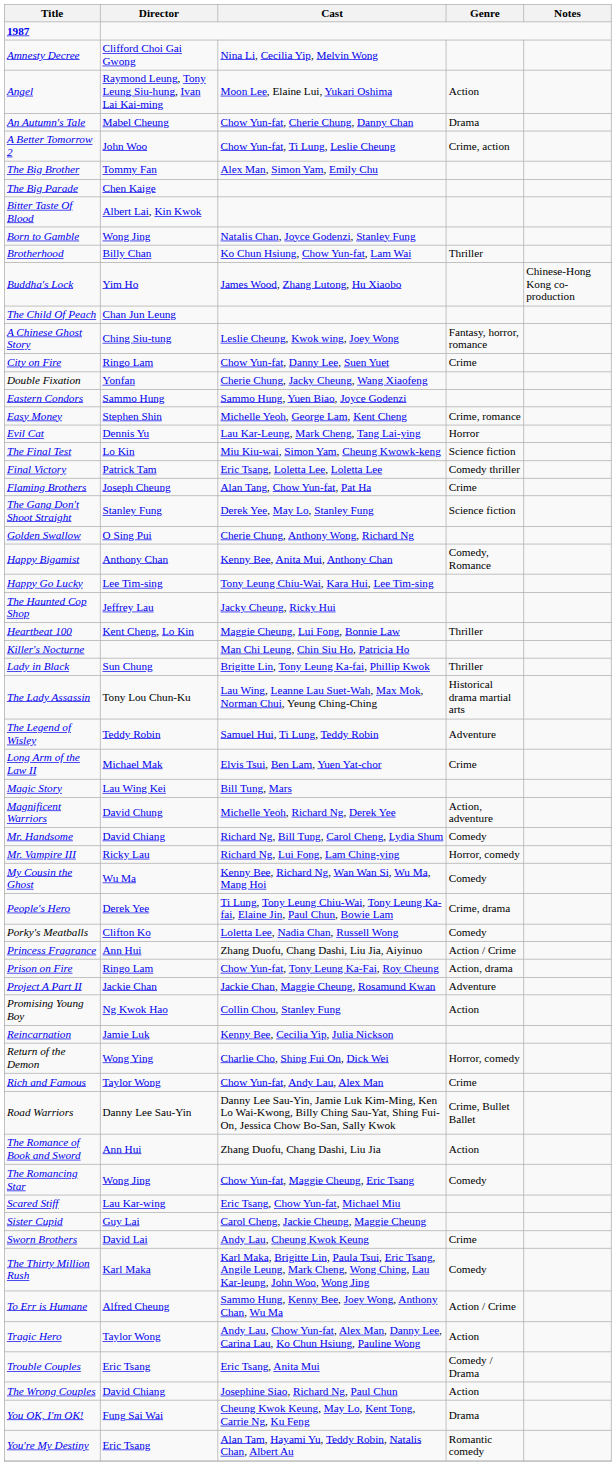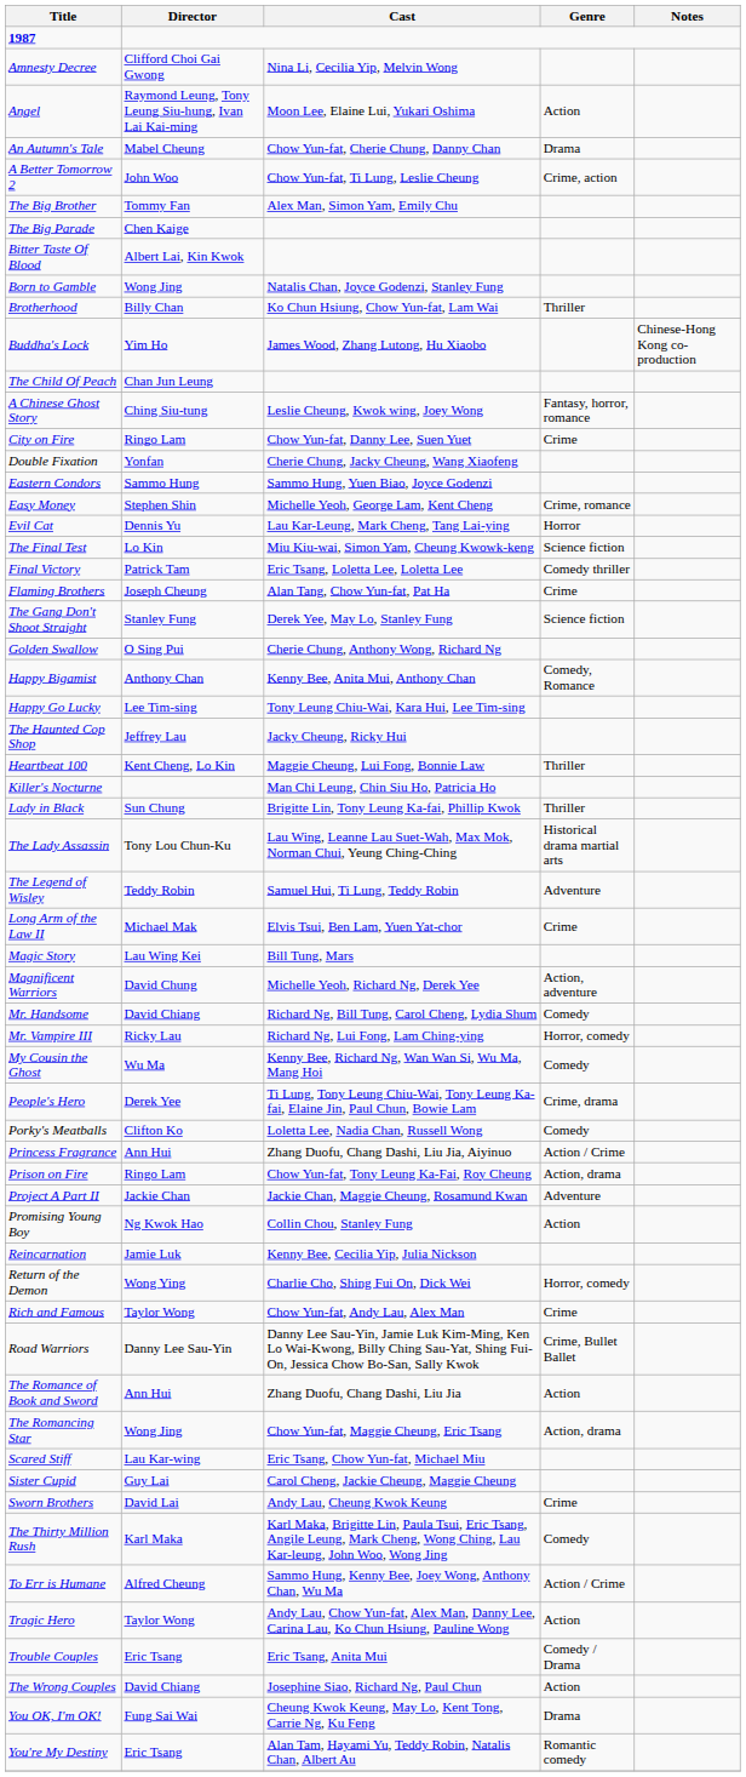 <table class="wikitable">
 <tr>
 <th>Title</th>
 <th>Director</th>
 <th>Cast</th>
 <th>Genre</th>
 <th>Notes</th>
 </tr>
 <tr>
 <td><strong><a href='#'>1987</a></strong></td>
 </tr>
 <tr>
 <td><em><a href='#'>Amnesty Decree</a></em></td>
 <td><a href='#'>Clifford Choi Gai Gwong</a></td>
 <td><a href='#'>Nina Li</a>, <a href='#'>Cecilia Yip</a>, <a href='#'>Melvin Wong</a></td>
 <td></td>
 <td></td>
 </tr>
 <tr>
 <td><em><a href='#'>Angel</a></em></td>
 <td><a href='#'>Raymond Leung</a>, <a href='#'>Tony Leung Siu-hung</a>, <a href='#'>Ivan Lai Kai-ming</a></td>
 <td><a href='#'>Moon Lee</a>, Elaine Lui, <a href='#'>Yukari Oshima</a></td>
 <td>Action</td>
 <td></td>
 </tr>
 <tr>
 <td><em><a href='#'>An Autumn's Tale</a></em></td>
 <td><a href='#'>Mabel Cheung</a></td>
 <td><a href='#'>Chow Yun-fat</a>, <a href='#'>Cherie Chung</a>, <a href='#'>Danny Chan</a></td>
 <td>Drama</td>
 <td></td>
 </tr>
 <tr>
 <td><em><a href='#'>A Better Tomorrow 2</a></em></td>
 <td><a href='#'>John Woo</a></td>
 <td><a href='#'>Chow Yun-fat</a>, <a href='#'>Ti Lung</a>, <a href='#'>Leslie Cheung</a></td>
 <td>Crime, action</td>
 <td></td>
 </tr>
 <tr>
 <td><em><a href='#'>The Big Brother</a></em></td>
 <td><a href='#'>Tommy Fan</a></td>
 <td><a href='#'>Alex Man</a>, <a href='#'>Simon Yam</a>, <a href='#'>Emily Chu</a></td>
 <td></td>
 <td></td>
 </tr>
 <tr>
 <td><em><a href='#'>The Big Parade</a></em></td>
 <td><a href='#'>Chen Kaige</a></td>
 <td></td>
 <td></td>
 <td></td>
 </tr>
 <tr>
 <td><em><a href='#'>Bitter Taste Of Blood</a></em></td>
 <td><a href='#'>Albert Lai</a>, <a href='#'>Kin Kwok</a></td>
 <td></td>
 <td></td>
 <td></td>
 </tr>
 <tr>
 <td><em><a href='#'>Born to Gamble</a></em></td>
 <td><a href='#'>Wong Jing</a></td>
 <td><a href='#'>Natalis Chan</a>, <a href='#'>Joyce Godenzi</a>, <a href='#'>Stanley Fung</a></td>
 <td></td>
 <td></td>
 </tr>
 <tr>
 <td><em><a href='#'>Brotherhood</a></em></td>
 <td><a href='#'>Billy Chan</a></td>
 <td><a href='#'>Ko Chun Hsiung</a>, <a href='#'>Chow Yun-fat</a>, <a href='#'>Lam Wai</a></td>
 <td>Thriller</td>
 <td></td>
 </tr>
 <tr>
 <td><em><a href='#'>Buddha's Lock</a></em></td>
 <td><a href='#'>Yim Ho</a></td>
 <td><a href='#'>James Wood</a>, <a href='#'>Zhang Lutong</a>, <a href='#'>Hu Xiaobo</a></td>
 <td></td>
 <td>Chinese-Hong Kong co-production</td>
 </tr>
 <tr>
 <td><em><a href='#'>The Child Of Peach</a></em></td>
 <td><a href='#'>Chan Jun Leung</a></td>
 <td></td>
 <td></td>
 <td></td>
 </tr>
 <tr>
 <td><em><a href='#'>A Chinese Ghost Story</a></em></td>
 <td><a href='#'>Ching Siu-tung</a></td>
 <td><a href='#'>Leslie Cheung</a>, <a href='#'>Kwok wing</a>, <a href='#'>Joey Wong</a></td>
 <td>Fantasy, horror, romance</td>
 <td></td>
 </tr>
 <tr>
 <td><em><a href='#'>City on Fire</a></em></td>
 <td><a href='#'>Ringo Lam</a></td>
 <td><a href='#'>Chow Yun-fat</a>, <a href='#'>Danny Lee</a>, <a href='#'>Suen Yuet</a></td>
 <td>Crime</td>
 <td></td>
 </tr>
 <tr>
 <td><em>Double Fixation</em></td>
 <td><a href='#'>Yonfan</a></td>
 <td><a href='#'>Cherie Chung</a>, <a href='#'>Jacky Cheung</a>, <a href='#'>Wang Xiaofeng</a></td>
 <td></td>
 <td></td>
 </tr>
 <tr>
 <td><em><a href='#'>Eastern Condors</a></em></td>
 <td><a href='#'>Sammo Hung</a></td>
 <td><a href='#'>Sammo Hung</a>, <a href='#'>Yuen Biao</a>, <a href='#'>Joyce Godenzi</a></td>
 <td></td>
 <td></td>
 </tr>
 <tr>
 <td><em><a href='#'>Easy Money</a></em></td>
 <td><a href='#'>Stephen Shin</a></td>
 <td><a href='#'>Michelle Yeoh</a>, <a href='#'>George Lam</a>, <a href='#'>Kent Cheng</a></td>
 <td>Crime, romance</td>
 <td></td>
 </tr>
 <tr>
 <td><em><a href='#'>Evil Cat</a></em></td>
 <td><a href='#'>Dennis Yu</a></td>
 <td><a href='#'>Lau Kar-Leung</a>, <a href='#'>Mark Cheng</a>, <a href='#'>Tang Lai-ying</a></td>
 <td>Horror</td>
 <td></td>
 </tr>
 <tr>
 <td><em><a href='#'>The Final Test</a></em></td>
 <td><a href='#'>Lo Kin</a></td>
 <td><a href='#'>Miu Kiu-wai</a>, <a href='#'>Simon Yam</a>, <a href='#'>Cheung Kwowk-keng</a></td>
 <td>Science fiction</td>
 <td></td>
 </tr>
 <tr>
 <td><em><a href='#'>Final Victory</a></em></td>
 <td><a href='#'>Patrick Tam</a></td>
 <td><a href='#'>Eric Tsang</a>, <a href='#'>Loletta Lee</a>, <a href='#'>Loletta Lee</a></td>
 <td>Comedy thriller</td>
 <td></td>
 </tr>
 <tr>
 <td><em><a href='#'>Flaming Brothers</a></em></td>
 <td><a href='#'>Joseph Cheung</a></td>
 <td><a href='#'>Alan Tang</a>, <a href='#'>Chow Yun-fat</a>,  <a href='#'>Pat Ha</a></td>
 <td>Crime</td>
 <td></td>
 </tr>
 <tr>
 <td><em><a href='#'>The Gang Don't Shoot Straight</a></em></td>
 <td><a href='#'>Stanley Fung</a></td>
 <td><a href='#'>Derek Yee</a>, <a href='#'>May Lo</a>, <a href='#'>Stanley Fung</a></td>
 <td>Science fiction</td>
 <td></td>
 </tr>
 <tr>
 <td><em><a href='#'>Golden Swallow</a></em></td>
 <td><a href='#'>O Sing Pui</a></td>
 <td><a href='#'>Cherie Chung</a>, <a href='#'>Anthony Wong</a>, <a href='#'>Richard Ng</a></td>
 <td></td>
 <td></td>
 </tr>
 <tr>
 <td><em><a href='#'>Happy Bigamist</a></em></td>
 <td><a href='#'>Anthony Chan</a></td>
 <td><a href='#'>Kenny Bee</a>, <a href='#'>Anita Mui</a>, <a href='#'>Anthony Chan</a></td>
 <td>Comedy, Romance</td>
 <td></td>
 </tr>
 <tr>
 <td><em><a href='#'>Happy Go Lucky</a></em></td>
 <td><a href='#'>Lee Tim-sing</a></td>
 <td><a href='#'>Tony Leung Chiu-Wai</a>, <a href='#'>Kara Hui</a>, <a href='#'>Lee Tim-sing</a></td>
 <td></td>
 <td></td>
 </tr>
 <tr>
 <td><em><a href='#'>The Haunted Cop Shop</a></em></td>
 <td><a href='#'>Jeffrey Lau</a></td>
 <td><a href='#'>Jacky Cheung</a>, <a href='#'>Ricky Hui</a></td>
 <td></td>
 <td></td>
 </tr>
 <tr>
 <td><em><a href='#'>Heartbeat 100</a></em></td>
 <td><a href='#'>Kent Cheng</a>, <a href='#'>Lo Kin</a></td>
 <td><a href='#'>Maggie Cheung</a>, <a href='#'>Lui Fong</a>, <a href='#'>Bonnie Law</a></td>
 <td>Thriller</td>
 <td></td>
 </tr>
 <tr>
 <td><em><a href='#'>Killer's Nocturne</a></em></td>
 <td></td>
 <td><a href='#'>Man Chi Leung</a>, <a href='#'>Chin Siu Ho</a>, <a href='#'>Patricia Ho</a></td>
 <td></td>
 <td></td>
 </tr>
 <tr>
 <td><em><a href='#'>Lady in Black</a></em></td>
 <td><a href='#'>Sun Chung</a></td>
 <td><a href='#'>Brigitte Lin</a>, <a href='#'>Tony Leung Ka-fai</a>, <a href='#'>Phillip Kwok</a></td>
 <td>Thriller</td>
 <td></td>
 </tr>
 <tr>
 <td><em><a href='#'>The Lady Assassin</a></em></td>
 <td>Tony Lou Chun-Ku</td>
 <td><a href='#'>Lau Wing</a>, <a href='#'>Leanne Lau Suet-Wah</a>, <a href='#'>Max Mok</a>, <a href='#'>Norman Chui</a>, Yeung Ching-Ching</td>
 <td>Historical drama martial arts</td>
 <td></td>
 </tr>
 <tr>
 <td><em><a href='#'>The Legend of Wisley</a></em></td>
 <td><a href='#'>Teddy Robin</a></td>
 <td><a href='#'>Samuel Hui</a>, <a href='#'>Ti Lung</a>, <a href='#'>Teddy Robin</a></td>
 <td>Adventure</td>
 <td></td>
 </tr>
 <tr>
 <td><em><a href='#'>Long Arm of the Law II</a></em></td>
 <td><a href='#'>Michael Mak</a></td>
 <td><a href='#'>Elvis Tsui</a>, <a href='#'>Ben Lam</a>, <a href='#'>Yuen Yat-chor</a></td>
 <td>Crime</td>
 <td></td>
 </tr>
 <tr>
 <td><em><a href='#'>Magic Story</a></em></td>
 <td><a href='#'>Lau Wing Kei</a></td>
 <td><a href='#'>Bill Tung</a>, <a href='#'>Mars</a></td>
 <td></td>
 <td></td>
 </tr>
 <tr>
 <td><em><a href='#'>Magnificent Warriors</a></em></td>
 <td><a href='#'>David Chung</a></td>
 <td><a href='#'>Michelle Yeoh</a>, <a href='#'>Richard Ng</a>, <a href='#'>Derek Yee</a></td>
 <td>Action, adventure</td>
 <td></td>
 </tr>
 <tr>
 <td><em><a href='#'>Mr. Handsome</a></em></td>
 <td><a href='#'>David Chiang</a></td>
 <td><a href='#'>Richard Ng</a>, <a href='#'>Bill Tung</a>, <a href='#'>Carol Cheng</a>, <a href='#'>Lydia Shum</a></td>
 <td>Comedy</td>
 <td></td>
 </tr>
 <tr>
 <td><em><a href='#'>Mr. Vampire III</a></em></td>
 <td><a href='#'>Ricky Lau</a></td>
 <td><a href='#'>Richard Ng</a>, <a href='#'>Lui Fong</a>, <a href='#'>Lam Ching-ying</a></td>
 <td>Horror, comedy</td>
 <td></td>
 </tr>
 <tr>
 <td><em><a href='#'>My Cousin the Ghost</a></em></td>
 <td><a href='#'>Wu Ma</a></td>
 <td><a href='#'>Kenny Bee</a>, <a href='#'>Richard Ng</a>, <a href='#'>Wan Wan Si</a>, <a href='#'>Wu Ma</a>, <a href='#'>Mang Hoi</a></td>
 <td>Comedy</td>
 <td></td>
 </tr>
 <tr>
 <td><em><a href='#'>People's Hero</a></em></td>
 <td><a href='#'>Derek Yee</a></td>
 <td><a href='#'>Ti Lung</a>, <a href='#'>Tony Leung Chiu-Wai</a>, <a href='#'>Tony Leung Ka-fai</a>, <a href='#'>Elaine Jin</a>, <a href='#'>Paul Chun</a>, <a href='#'>Bowie Lam</a></td>
 <td>Crime, drama</td>
 <td></td>
 </tr>
 <tr>
 <td><em>Porky's Meatballs</em></td>
 <td><a href='#'>Clifton Ko</a></td>
 <td><a href='#'>Loletta Lee</a>, <a href='#'>Nadia Chan</a>, <a href='#'>Russell Wong</a></td>
 <td>Comedy</td>
 <td></td>
 </tr>
 <tr>
 <td><em><a href='#'>Princess Fragrance</a></em></td>
 <td><a href='#'>Ann Hui</a></td>
 <td>Zhang Duofu, Chang Dashi, Liu Jia, Aiyinuo</td>
 <td>Action / Crime</td>
 <td></td>
 </tr>
 <tr>
 <td><em><a href='#'>Prison on Fire</a></em></td>
 <td><a href='#'>Ringo Lam</a></td>
 <td><a href='#'>Chow Yun-fat</a>, <a href='#'>Tony Leung Ka-Fai</a>, <a href='#'>Roy Cheung</a></td>
 <td>Action, drama</td>
 <td></td>
 </tr>
 <tr>
 <td><em><a href='#'>Project A Part II</a></em></td>
 <td><a href='#'>Jackie Chan</a></td>
 <td><a href='#'>Jackie Chan</a>, <a href='#'>Maggie Cheung</a>, <a href='#'>Rosamund Kwan</a></td>
 <td>Adventure</td>
 <td></td>
 </tr>
 <tr>
 <td><em>Promising Young Boy</em></td>
 <td><a href='#'>Ng Kwok Hao</a></td>
 <td><a href='#'>Collin Chou</a>, <a href='#'>Stanley Fung</a></td>
 <td>Action</td>
 <td></td>
 </tr>
 <tr>
 <td><em><a href='#'>Reincarnation</a></em></td>
 <td><a href='#'>Jamie Luk</a></td>
 <td><a href='#'>Kenny Bee</a>, <a href='#'>Cecilia Yip</a>, <a href='#'>Julia Nickson</a></td>
 <td></td>
 <td></td>
 </tr>
 <tr>
 <td><em>Return of the Demon</em></td>
 <td><a href='#'>Wong Ying</a></td>
 <td><a href='#'>Charlie Cho</a>, <a href='#'>Shing Fui On</a>, <a href='#'>Dick Wei</a></td>
 <td>Horror, comedy</td>
 <td></td>
 </tr>
 <tr>
 <td><em><a href='#'>Rich and Famous</a></em></td>
 <td><a href='#'>Taylor Wong</a></td>
 <td><a href='#'>Chow Yun-fat</a>, <a href='#'>Andy Lau</a>, <a href='#'>Alex Man</a></td>
 <td>Crime</td>
 <td></td>
 </tr>
 <tr>
 <td><em>Road Warriors</em></td>
 <td>Danny Lee Sau-Yin</td>
 <td>Danny Lee Sau-Yin, Jamie Luk Kim-Ming, Ken Lo Wai-Kwong, Billy Ching Sau-Yat, Shing Fui-On, Jessica Chow Bo-San, Sally Kwok</td>
 <td>Crime, Bullet Ballet</td>
 <td></td>
 </tr>
 <tr>
 <td><em><a href='#'>The Romance of Book and Sword</a></em></td>
 <td><a href='#'>Ann Hui</a></td>
 <td>Zhang Duofu, Chang Dashi, Liu Jia</td>
 <td>Action</td>
 <td></td>
 </tr>
 <tr>
 <td><em><a href='#'>The Romancing Star</a></em></td>
 <td><a href='#'>Wong Jing</a></td>
 <td><a href='#'>Chow Yun-fat</a>, <a href='#'>Maggie Cheung</a>, <a href='#'>Eric Tsang</a></td>
-<td>Comedy</td>
+<td>Action, drama</td>
 <td></td>
 </tr>
 <tr>
 <td><em><a href='#'>Scared Stiff</a></em></td>
 <td><a href='#'>Lau Kar-wing</a></td>
 <td><a href='#'>Eric Tsang</a>, <a href='#'>Chow Yun-fat</a>, <a href='#'>Michael Miu</a></td>
 <td></td>
 <td></td>
 </tr>
 <tr>
 <td><em><a href='#'>Sister Cupid</a></em></td>
 <td><a href='#'>Guy Lai</a></td>
 <td><a href='#'>Carol Cheng</a>, <a href='#'>Jackie Cheung</a>, <a href='#'>Maggie Cheung</a></td>
 <td></td>
 <td></td>
 </tr>
 <tr>
 <td><em><a href='#'>Sworn Brothers</a></em></td>
 <td><a href='#'>David Lai</a></td>
 <td><a href='#'>Andy Lau</a>, <a href='#'>Cheung Kwok Keung</a></td>
 <td>Crime</td>
 <td></td>
 </tr>
 <tr>
 <td><em><a href='#'>The Thirty Million Rush</a></em></td>
 <td><a href='#'>Karl Maka</a></td>
 <td><a href='#'>Karl Maka</a>, <a href='#'>Brigitte Lin</a>, <a href='#'>Paula Tsui</a>, <a href='#'>Eric Tsang</a>, <a href='#'>Angile Leung</a>, <a href='#'>Mark Cheng</a>, <a href='#'>Wong Ching</a>, <a href='#'>Lau Kar-leung</a>, <a href='#'>John Woo</a>, <a href='#'>Wong Jing</a></td>
 <td>Comedy</td>
 <td></td>
 </tr>
 <tr>
 <td><em><a href='#'>To Err is Humane</a></em></td>
 <td><a href='#'>Alfred Cheung</a></td>
 <td><a href='#'>Sammo Hung</a>, <a href='#'>Kenny Bee</a>, <a href='#'>Joey Wong</a>, <a href='#'>Anthony Chan</a>, <a href='#'>Wu Ma</a></td>
 <td>Action / Crime</td>
 <td></td>
 </tr>
 <tr>
 <td><em><a href='#'>Tragic Hero</a></em></td>
 <td><a href='#'>Taylor Wong</a></td>
 <td><a href='#'>Andy Lau</a>, <a href='#'>Chow Yun-fat</a>, <a href='#'>Alex Man</a>, <a href='#'>Danny Lee</a>, <a href='#'>Carina Lau</a>, <a href='#'>Ko Chun Hsiung</a>, <a href='#'>Pauline Wong</a></td>
 <td>Action</td>
 <td></td>
 </tr>
 <tr>
 <td><em><a href='#'>Trouble Couples</a></em></td>
 <td><a href='#'>Eric Tsang</a></td>
 <td><a href='#'>Eric Tsang</a>, <a href='#'>Anita Mui</a></td>
 <td>Comedy / Drama</td>
 </tr>
 <tr>
 <td><em><a href='#'>The Wrong Couples</a></em></td>
 <td><a href='#'>David Chiang</a></td>
 <td><a href='#'>Josephine Siao</a>, <a href='#'>Richard Ng</a>, <a href='#'>Paul Chun</a></td>
 <td>Action</td>
 <td></td>
 </tr>
 <tr>
 <td><em><a href='#'>You OK, I'm OK!</a></em></td>
 <td><a href='#'>Fung Sai Wai</a></td>
 <td><a href='#'>Cheung Kwok Keung</a>, <a href='#'>May Lo</a>, <a href='#'>Kent Tong</a>, <a href='#'>Carrie Ng</a>, <a href='#'>Ku Feng</a></td>
 <td>Drama</td>
 <td></td>
 </tr>
 <tr>
 <td><em><a href='#'>You're My Destiny</a></em></td>
 <td><a href='#'>Eric Tsang</a></td>
 <td><a href='#'>Alan Tam</a>, <a href='#'>Hayami Yu</a>, <a href='#'>Teddy Robin</a>, <a href='#'>Natalis Chan</a>, <a href='#'>Albert Au</a></td>
 <td>Romantic comedy</td>
 <td></td>
 </tr>
 <tr>
 </tr>
 </table>
